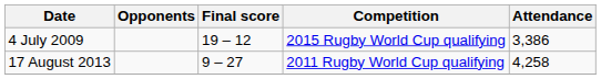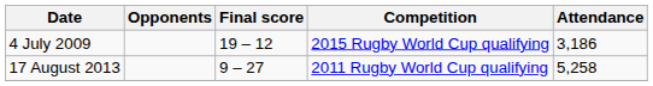 <table class="wikitable">
 <tr>
 <th>Date</th>
 <th>Opponents</th>
 <th>Final score</th>
 <th>Competition</th>
 <th>Attendance</th>
 </tr>
 <tr>
 <td>4 July 2009</td>
 <td></td>
 <td>19 – 12</td>
 <td><a href='#'>2015 Rugby World Cup qualifying</a></td>
-<td>3,386</td>
+<td>3,186</td>
 </tr>
 <tr>
 <td>17 August 2013</td>
 <td></td>
 <td>9 – 27</td>
 <td><a href='#'>2011 Rugby World Cup qualifying</a></td>
-<td>4,258</td>
+<td>5,258</td>
 </tr>
 <tr>
 </tr>
 </table>
